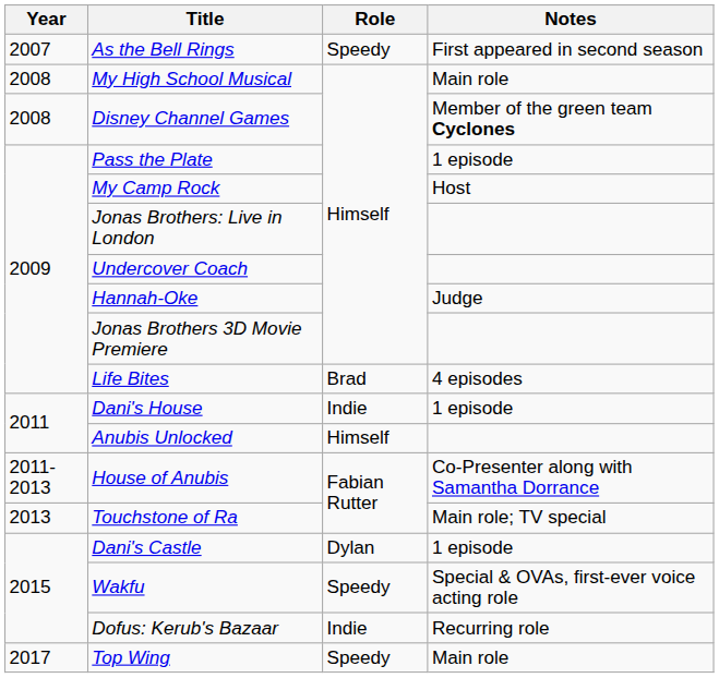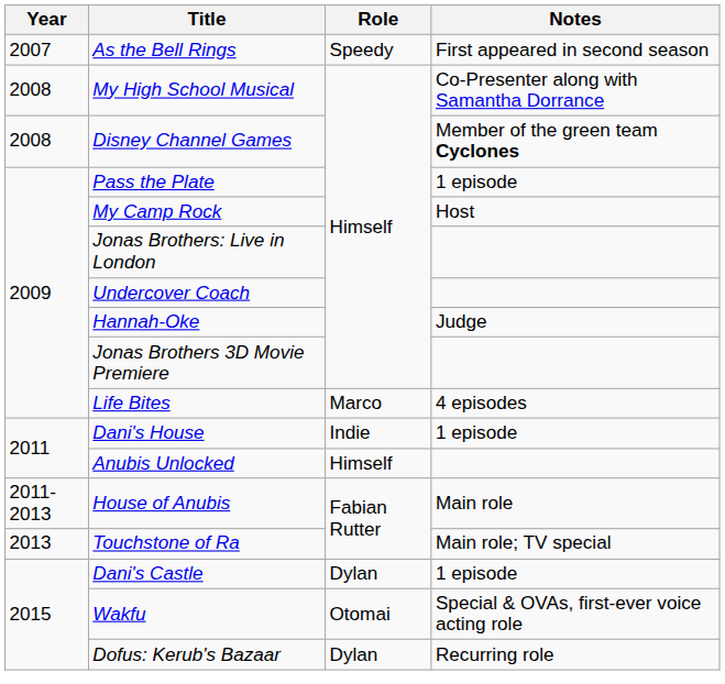 <table class="wikitable sortable">
 <tr>
 <th>Year</th>
 <th>Title</th>
 <th>Role</th>
 <th class="unsortable">Notes</th>
 </tr>
 <tr>
 <td>2007</td>
 <td><em><a href='#'>As the Bell Rings</a></em></td>
 <td>Speedy</td>
 <td>First appeared in second season</td>
 </tr>
 <tr>
 <td>2008</td>
 <td><em><a href='#'>My High School Musical</a></em></td>
 <td rowspan="8">Himself</td>
-<td>Main role</td>
+<td>Co-Presenter along with <a href='#'>Samantha Dorrance</a></td>
 </tr>
 <tr>
 <td>2008</td>
 <td><em><a href='#'>Disney Channel Games</a></em></td>
 <td>Member of the green team <strong>Cyclones</strong></td>
 </tr>
 <tr>
 <td rowspan=7>2009</td>
 <td><em><a href='#'>Pass the Plate</a></em></td>
 <td>1 episode</td>
 </tr>
 <tr>
 <td><em><a href='#'>My Camp Rock</a></em></td>
 <td>Host</td>
 </tr>
 <tr>
 <td><em>Jonas Brothers: Live in London</em></td>
 <td></td>
 </tr>
 <tr>
 <td><em><a href='#'>Undercover Coach</a></em></td>
 <td></td>
 </tr>
 <tr>
 <td><em><a href='#'>Hannah-Oke</a></em></td>
 <td>Judge</td>
 </tr>
 <tr>
 <td><em>Jonas Brothers 3D Movie Premiere</em></td>
 <td></td>
 </tr>
 <tr>
 <td><em><a href='#'>Life Bites</a></em></td>
-<td>Brad</td>
+<td>Marco</td>
 <td>4 episodes</td>
 </tr>
 <tr>
 <td rowspan="2">2011</td>
 <td><em><a href='#'>Dani's House</a></em></td>
 <td>Indie</td>
 <td>1 episode</td>
 </tr>
 <tr>
 <td><em><a href='#'>Anubis Unlocked</a></em></td>
 <td>Himself</td>
 <td></td>
 </tr>
 <tr>
 <td>2011-2013</td>
 <td><em><a href='#'>House of Anubis</a></em></td>
 <td rowspan="2">Fabian Rutter</td>
-<td>Co-Presenter along with <a href='#'>Samantha Dorrance</a></td>
+<td>Main role</td>
 </tr>
 <tr>
 <td>2013</td>
 <td><em><a href='#'>Touchstone of Ra</a></em></td>
 <td>Main role; TV special</td>
 </tr>
 <tr>
 <td rowspan="3">2015</td>
 <td><em><a href='#'>Dani's Castle</a></em></td>
 <td>Dylan</td>
 <td>1 episode</td>
 </tr>
 <tr>
 <td><em><a href='#'>Wakfu</a></em></td>
-<td>Speedy</td>
+<td>Otomai</td>
 <td>Special & OVAs, first-ever voice acting role</td>
 </tr>
 <tr>
 <td><em>Dofus: Kerub's Bazaar</em></td>
-<td>Indie</td>
+<td>Dylan</td>
 <td>Recurring role</td>
 </tr>
-<tr>
-<td>2017</td>
-<td><em><a href='#'>Top Wing</a></em></td>
-<td>Speedy</td>
-<td>Main role</td>
-</tr>
 </table>
